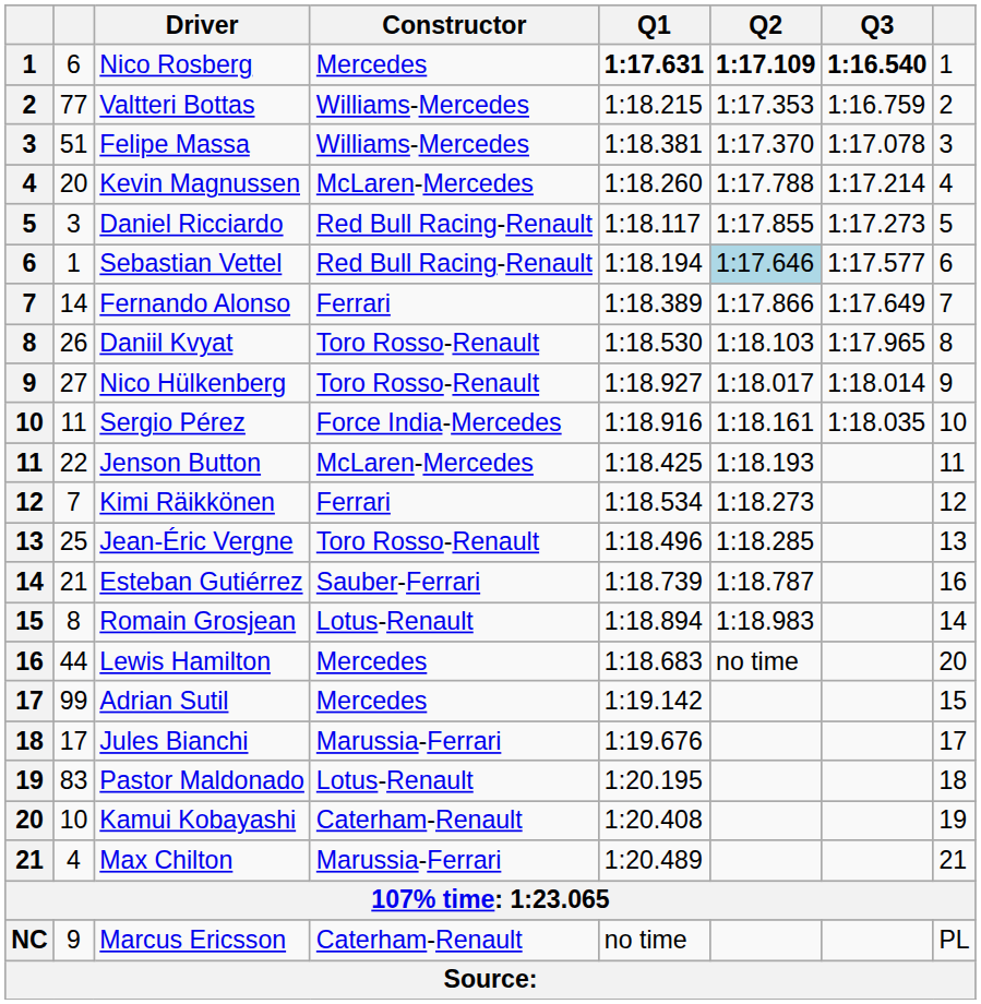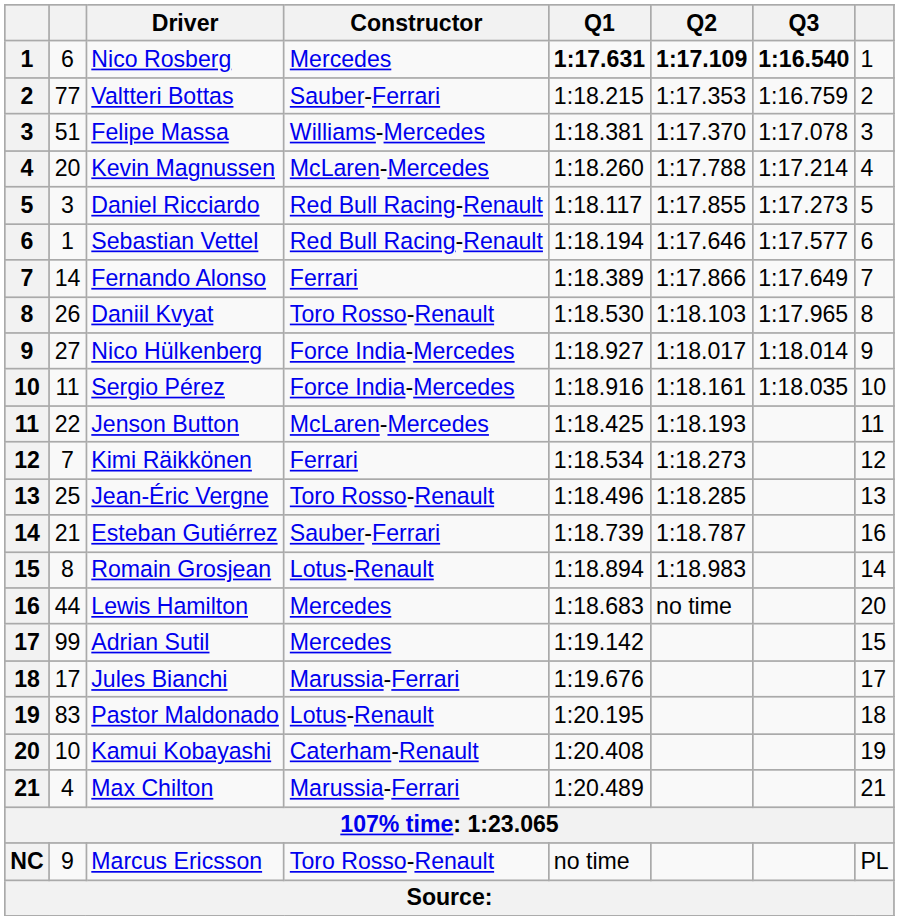 <table class="wikitable sortable" style="font-size:85%">
 <tr>
 <th></th>
 <th></th>
 <th>Driver</th>
 <th>Constructor</th>
 <th>Q1</th>
 <th>Q2</th>
 <th>Q3</th>
 <th></th>
 </tr>
 <tr>
 <th>1</th>
 <td align="center">6</td>
 <td> <a href='#'>Nico Rosberg</a></td>
 <td><a href='#'>Mercedes</a></td>
 <td><strong>1:17.631</strong></td>
 <td><strong>1:17.109</strong></td>
 <td><strong>1:16.540</strong></td>
 <td>1</td>
 </tr>
 <tr>
 <th>2</th>
 <td align="center">77</td>
 <td> <a href='#'>Valtteri Bottas</a></td>
-<td><a href='#'>Williams</a>-<a href='#'>Mercedes</a></td>
+<td><a href='#'>Sauber</a>-<a href='#'>Ferrari</a></td>
 <td>1:18.215</td>
 <td>1:17.353</td>
 <td>1:16.759</td>
 <td>2</td>
 </tr>
 <tr>
 <th>3</th>
 <td align="center">51</td>
 <td> <a href='#'>Felipe Massa</a></td>
 <td><a href='#'>Williams</a>-<a href='#'>Mercedes</a></td>
 <td>1:18.381</td>
 <td>1:17.370</td>
 <td>1:17.078</td>
 <td>3</td>
 </tr>
 <tr>
 <th>4</th>
 <td align="center">20</td>
 <td> <a href='#'>Kevin Magnussen</a></td>
 <td><a href='#'>McLaren</a>-<a href='#'>Mercedes</a></td>
 <td>1:18.260</td>
 <td>1:17.788</td>
 <td>1:17.214</td>
 <td>4</td>
 </tr>
 <tr>
 <th>5</th>
 <td align="center">3</td>
 <td> <a href='#'>Daniel Ricciardo</a></td>
 <td><a href='#'>Red Bull Racing</a>-<a href='#'>Renault</a></td>
 <td>1:18.117</td>
 <td>1:17.855</td>
 <td>1:17.273</td>
 <td>5</td>
 </tr>
 <tr>
 <th>6</th>
 <td align="center">1</td>
 <td> <a href='#'>Sebastian Vettel</a></td>
 <td><a href='#'>Red Bull Racing</a>-<a href='#'>Renault</a></td>
 <td>1:18.194</td>
-<td style="background: lightblue;">1:17.646</td>
+<td>1:17.646</td>
 <td>1:17.577</td>
 <td>6</td>
 </tr>
 <tr>
 <th>7</th>
 <td align="center">14</td>
 <td> <a href='#'>Fernando Alonso</a></td>
 <td><a href='#'>Ferrari</a></td>
 <td>1:18.389</td>
 <td>1:17.866</td>
 <td>1:17.649</td>
 <td>7</td>
 </tr>
 <tr>
 <th>8</th>
 <td align="center">26</td>
 <td> <a href='#'>Daniil Kvyat</a></td>
 <td><a href='#'>Toro Rosso</a>-<a href='#'>Renault</a></td>
 <td>1:18.530</td>
 <td>1:18.103</td>
 <td>1:17.965</td>
 <td>8</td>
 </tr>
 <tr>
 <th>9</th>
 <td align="center">27</td>
 <td> <a href='#'>Nico Hülkenberg</a></td>
-<td><a href='#'>Toro Rosso</a>-<a href='#'>Renault</a></td>
+<td><a href='#'>Force India</a>-<a href='#'>Mercedes</a></td>
 <td>1:18.927</td>
 <td>1:18.017</td>
 <td>1:18.014</td>
 <td>9</td>
 </tr>
 <tr>
 <th>10</th>
 <td align="center">11</td>
 <td> <a href='#'>Sergio Pérez</a></td>
 <td><a href='#'>Force India</a>-<a href='#'>Mercedes</a></td>
 <td>1:18.916</td>
 <td>1:18.161</td>
 <td>1:18.035</td>
 <td>10</td>
 </tr>
 <tr>
 <th>11</th>
 <td align="center">22</td>
 <td> <a href='#'>Jenson Button</a></td>
 <td><a href='#'>McLaren</a>-<a href='#'>Mercedes</a></td>
 <td>1:18.425</td>
 <td>1:18.193</td>
 <td></td>
 <td>11</td>
 </tr>
 <tr>
 <th>12</th>
 <td align="center">7</td>
 <td> <a href='#'>Kimi Räikkönen</a></td>
 <td><a href='#'>Ferrari</a></td>
 <td>1:18.534</td>
 <td>1:18.273</td>
 <td></td>
 <td>12</td>
 </tr>
 <tr>
 <th>13</th>
 <td align="center">25</td>
 <td> <a href='#'>Jean-Éric Vergne</a></td>
 <td><a href='#'>Toro Rosso</a>-<a href='#'>Renault</a></td>
 <td>1:18.496</td>
 <td>1:18.285</td>
 <td></td>
 <td>13</td>
 </tr>
 <tr>
 <th>14</th>
 <td align="center">21</td>
 <td> <a href='#'>Esteban Gutiérrez</a></td>
 <td><a href='#'>Sauber</a>-<a href='#'>Ferrari</a></td>
 <td>1:18.739</td>
 <td>1:18.787</td>
 <td></td>
 <td>16</td>
 </tr>
 <tr>
 <th>15</th>
 <td align="center">8</td>
 <td> <a href='#'>Romain Grosjean</a></td>
 <td><a href='#'>Lotus</a>-<a href='#'>Renault</a></td>
 <td>1:18.894</td>
 <td>1:18.983</td>
 <td></td>
 <td>14</td>
 </tr>
 <tr>
 <th>16</th>
 <td align="center">44</td>
 <td> <a href='#'>Lewis Hamilton</a></td>
 <td><a href='#'>Mercedes</a></td>
 <td>1:18.683</td>
 <td>no time</td>
 <td></td>
 <td>20 </td>
 </tr>
 <tr>
 <th>17</th>
 <td align="center">99</td>
 <td> <a href='#'>Adrian Sutil</a></td>
 <td><a href='#'>Mercedes</a></td>
 <td>1:19.142</td>
 <td></td>
 <td></td>
 <td>15</td>
 </tr>
 <tr>
 <th>18</th>
 <td align="center">17</td>
 <td> <a href='#'>Jules Bianchi</a></td>
 <td><a href='#'>Marussia</a>-<a href='#'>Ferrari</a></td>
 <td>1:19.676</td>
 <td></td>
 <td></td>
 <td>17</td>
 </tr>
 <tr>
 <th>19</th>
 <td align="center">83</td>
 <td> <a href='#'>Pastor Maldonado</a></td>
 <td><a href='#'>Lotus</a>-<a href='#'>Renault</a></td>
 <td>1:20.195</td>
 <td></td>
 <td></td>
 <td>18</td>
 </tr>
 <tr>
 <th>20</th>
 <td align="center">10</td>
 <td> <a href='#'>Kamui Kobayashi</a></td>
 <td><a href='#'>Caterham</a>-<a href='#'>Renault</a></td>
 <td>1:20.408</td>
 <td></td>
 <td></td>
 <td>19</td>
 </tr>
 <tr>
 <th>21</th>
 <td align="center">4</td>
 <td> <a href='#'>Max Chilton</a></td>
 <td><a href='#'>Marussia</a>-<a href='#'>Ferrari</a></td>
 <td>1:20.489</td>
 <td></td>
 <td></td>
 <td>21</td>
 </tr>
 <tr>
 <th colspan=8><a href='#'>107% time</a>: 1:23.065</th>
 </tr>
 <tr>
 <th>NC</th>
 <td align="center">9</td>
 <td> <a href='#'>Marcus Ericsson</a></td>
-<td><a href='#'>Caterham</a>-<a href='#'>Renault</a></td>
+<td><a href='#'>Toro Rosso</a>-<a href='#'>Renault</a></td>
 <td>no time</td>
 <td></td>
 <td></td>
 <td>PL</td>
 </tr>
 <tr>
 <th colspan=8>Source:</th>
 </tr>
 <tr>
 </tr>
 </table>
